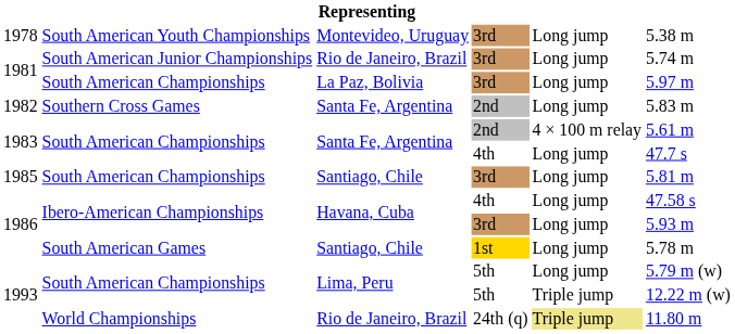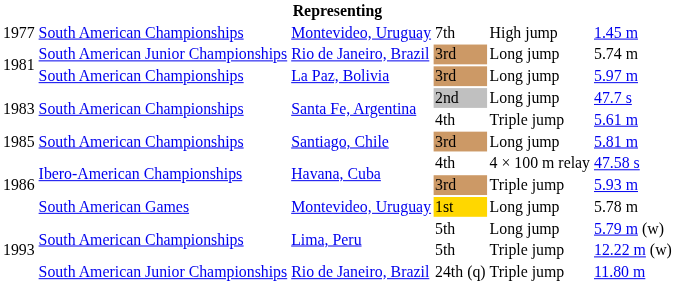 <table>
 <tr>
 <th colspan="6">Representing </th>
 </tr>
 <tr>
-<td>1978</td>
-<td><a href='#'>South American Youth Championships</a></td>
+<td>1977</td>
+<td><a href='#'>South American Championships</a></td>
 <td><a href='#'>Montevideo, Uruguay</a></td>
-<td bgcolor=cc9966>3rd</td>
-<td>Long jump</td>
-<td>5.38 m</td>
+<td>7th</td>
+<td>High jump</td>
+<td><a href='#'>1.45 m</a></td>
 </tr>
 <tr>
 <td rowspan=2>1981</td>
 <td><a href='#'>South American Junior Championships</a></td>
 <td><a href='#'>Rio de Janeiro, Brazil</a></td>
 <td bgcolor=cc9966>3rd</td>
 <td>Long jump</td>
 <td>5.74 m</td>
 </tr>
 <tr>
 <td><a href='#'>South American Championships</a></td>
 <td><a href='#'>La Paz, Bolivia</a></td>
 <td bgcolor=cc9966>3rd</td>
 <td>Long jump</td>
 <td><a href='#'>5.97 m</a></td>
 </tr>
 <tr>
-<td>1982</td>
-<td><a href='#'>Southern Cross Games</a></td>
-<td><a href='#'>Santa Fe, Argentina</a></td>
-<td bgcolor=silver>2nd</td>
-<td>Long jump</td>
-<td>5.83 m</td>
-</tr>
-<tr>
 <td rowspan=2>1983</td>
 <td rowspan=2><a href='#'>South American Championships</a></td>
 <td rowspan=2><a href='#'>Santa Fe, Argentina</a></td>
 <td bgcolor=silver>2nd</td>
-<td>4 × 100 m relay</td>
-<td><a href='#'>5.61 m</a></td>
+<td>Long jump</td>
+<td><a href='#'>47.7 s</a></td>
 </tr>
 <tr>
 <td>4th</td>
-<td>Long jump</td>
-<td><a href='#'>47.7 s</a></td>
+<td>Triple jump</td>
+<td><a href='#'>5.61 m</a></td>
 </tr>
 <tr>
 <td>1985</td>
 <td><a href='#'>South American Championships</a></td>
 <td><a href='#'>Santiago, Chile</a></td>
 <td bgcolor=cc9966>3rd</td>
 <td>Long jump</td>
 <td><a href='#'>5.81 m</a></td>
 </tr>
 <tr>
 <td rowspan=3>1986</td>
 <td rowspan=2><a href='#'>Ibero-American Championships</a></td>
 <td rowspan=2><a href='#'>Havana, Cuba</a></td>
 <td>4th</td>
-<td>Long jump</td>
+<td>4 × 100 m relay</td>
 <td><a href='#'>47.58 s</a></td>
 </tr>
 <tr>
 <td bgcolor=cc9966>3rd</td>
-<td>Long jump</td>
+<td>Triple jump</td>
 <td><a href='#'>5.93 m</a></td>
 </tr>
 <tr>
 <td><a href='#'>South American Games</a></td>
-<td><a href='#'>Santiago, Chile</a></td>
+<td><a href='#'>Montevideo, Uruguay</a></td>
 <td bgcolor=gold>1st</td>
 <td>Long jump</td>
 <td>5.78 m</td>
 </tr>
 <tr>
 <td rowspan=3>1993</td>
 <td rowspan=2><a href='#'>South American Championships</a></td>
 <td rowspan=2><a href='#'>Lima, Peru</a></td>
 <td>5th</td>
 <td>Long jump</td>
 <td><a href='#'>5.79 m</a> (w)</td>
 </tr>
 <tr>
 <td>5th</td>
 <td>Triple jump</td>
 <td><a href='#'>12.22 m</a> (w)</td>
 </tr>
 <tr>
-<td><a href='#'>World Championships</a></td>
+<td><a href='#'>South American Junior Championships</a></td>
 <td><a href='#'>Rio de Janeiro, Brazil</a></td>
 <td>24th (q)</td>
-<td style="background: khaki;">Triple jump</td>
+<td>Triple jump</td>
 <td><a href='#'>11.80 m</a></td>
 </tr>
 </table>
